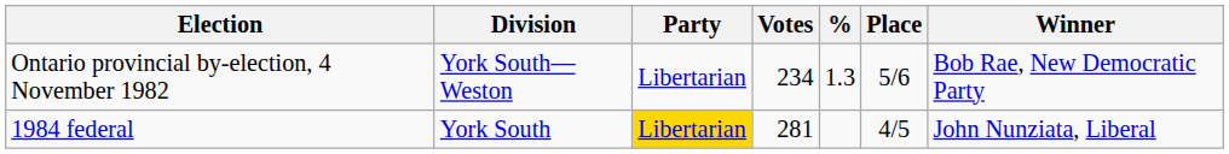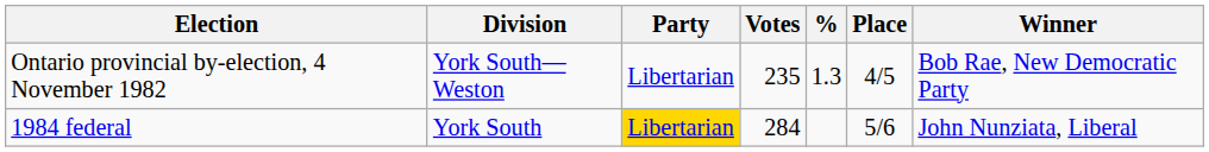 <table class="wikitable" width="800">
 <tr>
 <th align="left">Election</th>
 <th align="left">Division</th>
 <th align="left">Party</th>
 <th align="right">Votes</th>
 <th align="right">%</th>
 <th align="center">Place</th>
 <th align="center">Winner</th>
 </tr>
 <tr>
 <td align="left">Ontario provincial by-election, 4 November 1982</td>
 <td align="left"><a href='#'>York South—Weston</a></td>
 <td align="left"><a href='#'>Libertarian</a></td>
-<td align="right">234</td>
+<td align="right">235</td>
 <td align="right">1.3</td>
-<td align="center">5/6</td>
+<td align="center">4/5</td>
 <td align="left"><a href='#'>Bob Rae</a>, <a href='#'>New Democratic Party</a></td>
 </tr>
 <tr>
 <td align="left"><a href='#'>1984 federal</a></td>
 <td align="left"><a href='#'>York South</a></td>
 <td align="left" style="background: gold;"><a href='#'>Libertarian</a></td>
-<td align="right">281</td>
+<td align="right">284</td>
 <td align="right"></td>
-<td align="center">4/5</td>
+<td align="center">5/6</td>
 <td align="left"><a href='#'>John Nunziata</a>, <a href='#'>Liberal</a></td>
 </tr>
 </table>
